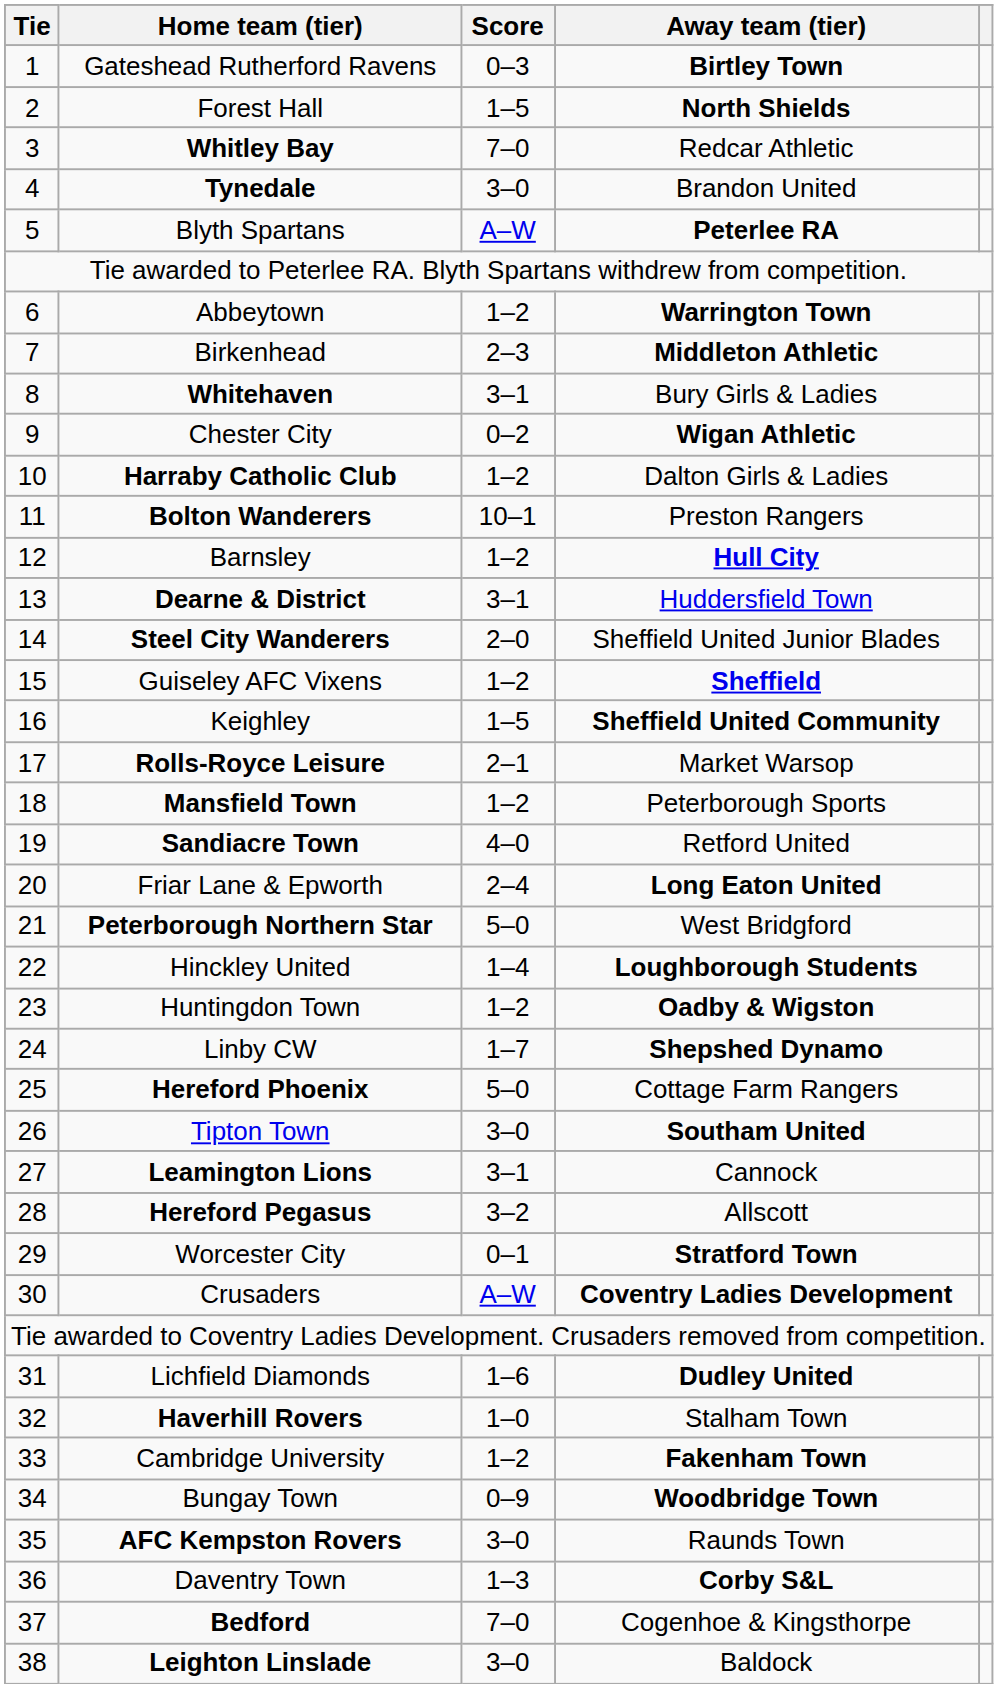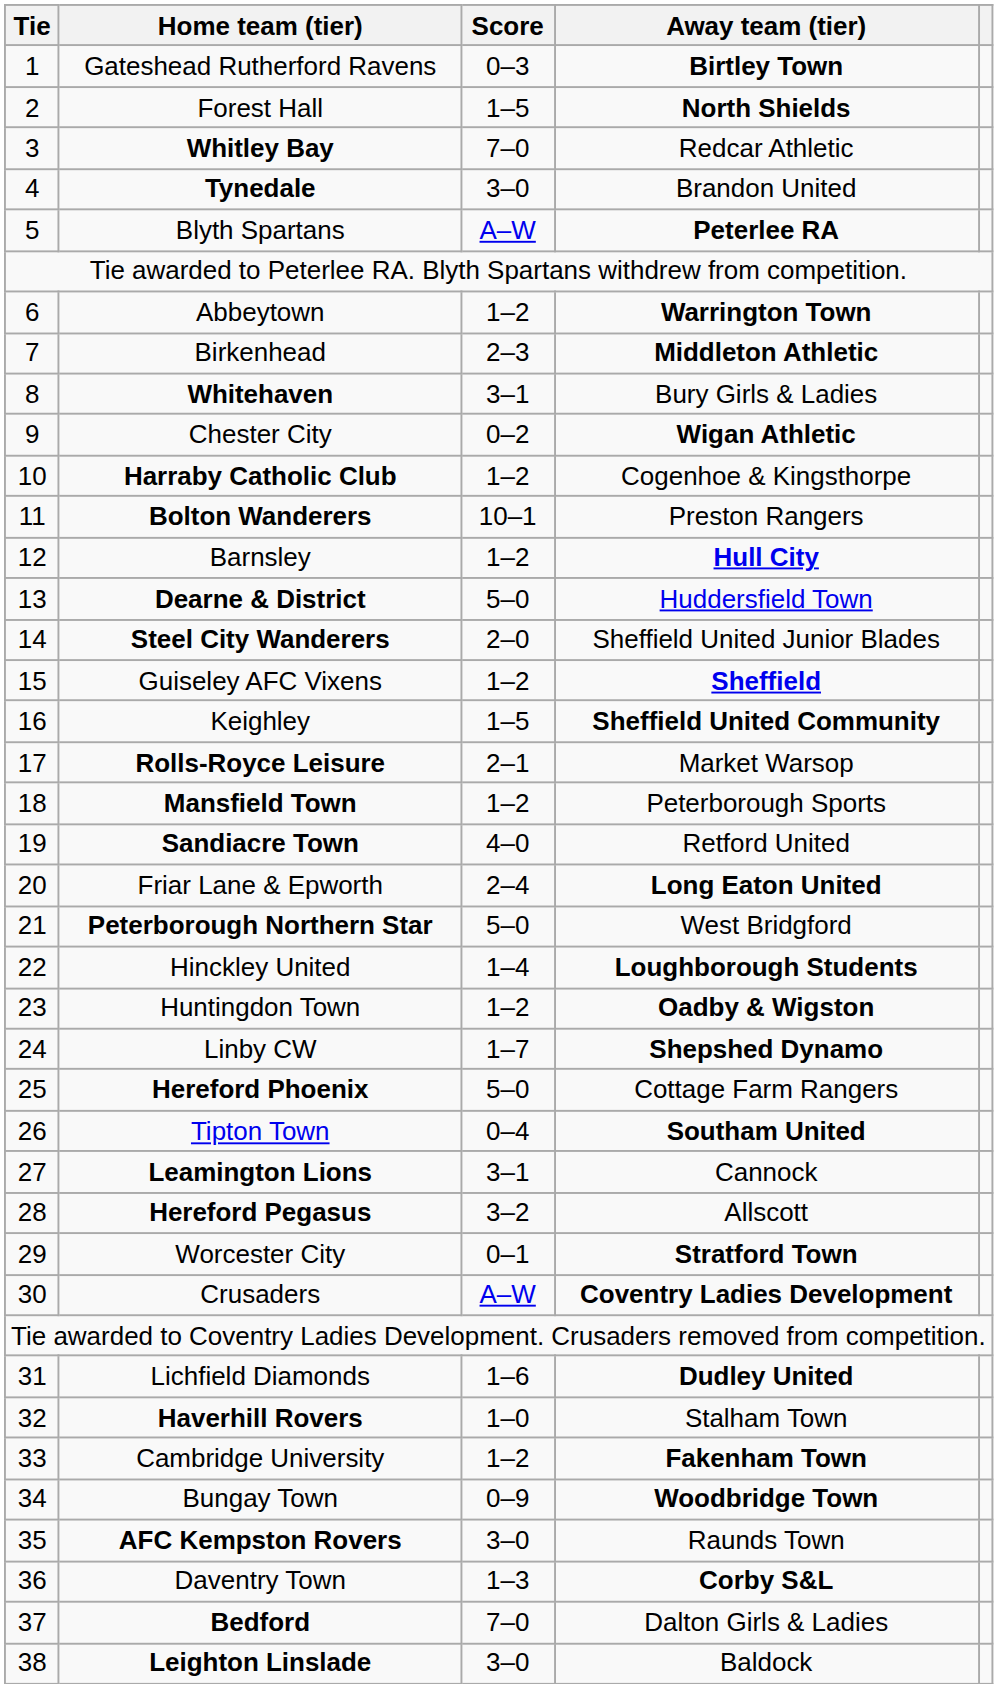 <table class="wikitable" style="text-align:center; font-size:85%">
 <tr>
 <th>Tie</th>
 <th>Home team (tier)</th>
 <th>Score</th>
 <th>Away team (tier)</th>
 <th></th>
 </tr>
 <tr>
 <td align="center">1</td>
 <td>Gateshead Rutherford Ravens</td>
 <td align="center">0–3</td>
 <td><strong>Birtley Town</strong></td>
 <td></td>
 </tr>
 <tr>
 <td align="center">2</td>
 <td>Forest Hall</td>
 <td align="center">1–5</td>
 <td><strong>North Shields</strong></td>
 <td></td>
 </tr>
 <tr>
 <td align="center">3</td>
 <td><strong>Whitley Bay</strong></td>
 <td align="center">7–0</td>
 <td>Redcar Athletic</td>
 <td></td>
 </tr>
 <tr>
 <td align="center">4</td>
 <td><strong>Tynedale</strong></td>
 <td align="center">3–0</td>
 <td>Brandon United</td>
 <td></td>
 </tr>
 <tr>
 <td align="center">5</td>
 <td>Blyth Spartans</td>
 <td align="center"><a href='#'>A–W</a></td>
 <td><strong>Peterlee RA</strong></td>
 <td></td>
 </tr>
 <tr>
 <td colspan="5" align="center">Tie awarded to Peterlee RA. Blyth Spartans withdrew from competition.</td>
 </tr>
 <tr>
 <td align="center">6</td>
 <td>Abbeytown</td>
 <td align="center">1–2 </td>
 <td><strong>Warrington Town</strong></td>
 <td></td>
 </tr>
 <tr>
 <td align="center">7</td>
 <td>Birkenhead</td>
 <td align="center">2–3</td>
 <td><strong>Middleton Athletic</strong></td>
 <td></td>
 </tr>
 <tr>
 <td align="center">8</td>
 <td><strong>Whitehaven</strong></td>
 <td align="center">3–1</td>
 <td>Bury Girls & Ladies</td>
 <td></td>
 </tr>
 <tr>
 <td align="center">9</td>
 <td>Chester City</td>
 <td align="center">0–2</td>
 <td><strong>Wigan Athletic</strong></td>
 <td></td>
 </tr>
 <tr>
 <td align="center">10</td>
 <td><strong>Harraby Catholic Club</strong></td>
 <td align="center">1–2</td>
-<td>Dalton Girls & Ladies</td>
+<td>Cogenhoe & Kingsthorpe</td>
 <td></td>
 </tr>
 <tr>
 <td align="center">11</td>
 <td><strong>Bolton Wanderers</strong></td>
 <td align="center">10–1</td>
 <td>Preston Rangers</td>
 <td></td>
 </tr>
 <tr>
 <td align="center">12</td>
 <td>Barnsley</td>
 <td align="center">1–2 </td>
 <td><strong><a href='#'>Hull City</a></strong></td>
 <td></td>
 </tr>
 <tr>
 <td align="center">13</td>
 <td><strong>Dearne & District</strong></td>
-<td align="center">3–1</td>
+<td align="center">5–0</td>
 <td><a href='#'>Huddersfield Town</a></td>
 <td></td>
 </tr>
 <tr>
 <td align="center">14</td>
 <td><strong>Steel City Wanderers</strong></td>
 <td align="center">2–0</td>
 <td>Sheffield United Junior Blades</td>
 <td></td>
 </tr>
 <tr>
 <td align="center">15</td>
 <td>Guiseley AFC Vixens</td>
 <td align="center">1–2</td>
 <td><strong><a href='#'>Sheffield</a></strong></td>
 <td></td>
 </tr>
 <tr>
 <td align="center">16</td>
 <td>Keighley</td>
 <td align="center">1–5</td>
 <td><strong>Sheffield United Community</strong></td>
 <td></td>
 </tr>
 <tr>
 <td align="center">17</td>
 <td><strong>Rolls-Royce Leisure</strong></td>
 <td align="center">2–1</td>
 <td>Market Warsop</td>
 <td></td>
 </tr>
 <tr>
 <td align="center">18</td>
 <td><strong>Mansfield Town</strong></td>
 <td align="center">1–2</td>
 <td>Peterborough Sports</td>
 <td></td>
 </tr>
 <tr>
 <td align="center">19</td>
 <td><strong>Sandiacre Town</strong></td>
 <td align="center">4–0</td>
 <td>Retford United</td>
 <td></td>
 </tr>
 <tr>
 <td align="center">20</td>
 <td>Friar Lane & Epworth</td>
 <td align="center">2–4</td>
 <td><strong>Long Eaton United</strong></td>
 <td></td>
 </tr>
 <tr>
 <td align="center">21</td>
 <td><strong>Peterborough Northern Star</strong></td>
 <td align="center">5–0</td>
 <td>West Bridgford</td>
 <td></td>
 </tr>
 <tr>
 <td align="center">22</td>
 <td>Hinckley United</td>
 <td align="center">1–4</td>
 <td><strong>Loughborough Students</strong></td>
 <td></td>
 </tr>
 <tr>
 <td align="center">23</td>
 <td>Huntingdon Town</td>
 <td align="center">1–2</td>
 <td><strong>Oadby & Wigston</strong></td>
 <td></td>
 </tr>
 <tr>
 <td align="center">24</td>
 <td>Linby CW</td>
 <td align="center">1–7</td>
 <td><strong>Shepshed Dynamo</strong></td>
 <td></td>
 </tr>
 <tr>
 <td align="center">25</td>
 <td><strong>Hereford Phoenix</strong></td>
 <td align="center">5–0</td>
 <td>Cottage Farm Rangers</td>
 <td></td>
 </tr>
 <tr>
 <td align="center">26</td>
 <td><a href='#'>Tipton Town</a></td>
-<td align="center">3–0</td>
+<td align="center">0–4</td>
 <td><strong>Southam United</strong></td>
 <td></td>
 </tr>
 <tr>
 <td align="center">27</td>
 <td><strong>Leamington Lions</strong></td>
 <td align="center">3–1</td>
 <td>Cannock</td>
 <td></td>
 </tr>
 <tr>
 <td align="center">28</td>
 <td><strong>Hereford Pegasus</strong></td>
 <td align="center">3–2</td>
 <td>Allscott</td>
 <td></td>
 </tr>
 <tr>
 <td align="center">29</td>
 <td>Worcester City</td>
 <td align="center">0–1 </td>
 <td><strong>Stratford Town</strong></td>
 <td></td>
 </tr>
 <tr>
 <td align="center">30</td>
 <td>Crusaders</td>
 <td align="center"><a href='#'>A–W</a></td>
 <td><strong>Coventry Ladies Development</strong></td>
 <td></td>
 </tr>
 <tr>
 <td colspan="5" align="center">Tie awarded to Coventry Ladies Development. Crusaders removed from competition.</td>
 </tr>
 <tr>
 <td align="center">31</td>
 <td>Lichfield Diamonds</td>
 <td align="center">1–6</td>
 <td><strong>Dudley United</strong></td>
 <td></td>
 </tr>
 <tr>
 <td align="center">32</td>
 <td><strong>Haverhill Rovers</strong></td>
 <td align="center">1–0</td>
 <td>Stalham Town</td>
 <td></td>
 </tr>
 <tr>
 <td align="center">33</td>
 <td>Cambridge University</td>
 <td align="center">1–2</td>
 <td><strong>Fakenham Town</strong></td>
 <td></td>
 </tr>
 <tr>
 <td align="center">34</td>
 <td>Bungay Town</td>
 <td align="center">0–9</td>
 <td><strong>Woodbridge Town</strong></td>
 <td></td>
 </tr>
 <tr>
 <td align="center">35</td>
 <td><strong>AFC Kempston Rovers</strong></td>
 <td align="center">3–0</td>
 <td>Raunds Town</td>
 <td></td>
 </tr>
 <tr>
 <td align="center">36</td>
 <td>Daventry Town</td>
 <td align="center">1–3</td>
 <td><strong>Corby S&L</strong></td>
 <td></td>
 </tr>
 <tr>
 <td align="center">37</td>
 <td><strong>Bedford</strong></td>
 <td align="center">7–0</td>
-<td>Cogenhoe & Kingsthorpe</td>
+<td>Dalton Girls & Ladies</td>
 <td></td>
 </tr>
 <tr>
 <td align="center">38</td>
 <td><strong>Leighton Linslade</strong></td>
 <td align="center">3–0</td>
 <td>Baldock</td>
 <td></td>
 </tr>
 </table>
